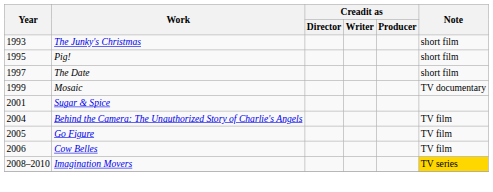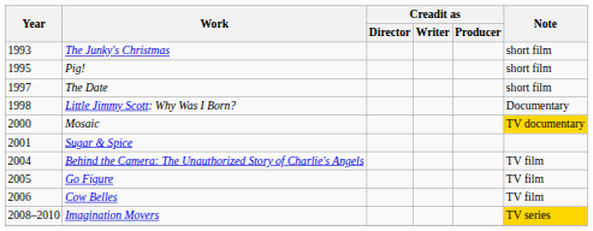 <table class="wikitable sortable">
 <tr>
 <th Rowspan=2>Year</th>
 <th rowspan=2>Work</th>
 <th colspan=3>Creadit as</th>
 <th rowspan=2>Note</th>
 </tr>
 <tr>
 <th>Director</th>
 <th>Writer</th>
 <th>Producer</th>
 </tr>
 <tr>
 <td>1993</td>
 <td><em><a href='#'>The Junky's Christmas</a></em></td>
 <td></td>
 <td></td>
 <td></td>
 <td>short film</td>
 </tr>
 <tr>
 <td>1995</td>
 <td><em>Pig!</em></td>
 <td></td>
 <td></td>
 <td></td>
 <td>short film</td>
 </tr>
 <tr>
 <td>1997</td>
 <td><em>The Date</em></td>
 <td></td>
 <td></td>
 <td></td>
 <td>short film</td>
 </tr>
 <tr>
-<td>1999</td>
+<td>1998</td>
+<td><em><a href='#'>Little Jimmy Scott</a>: Why Was I Born?</em></td>
+<td></td>
+<td></td>
+<td></td>
+<td>Documentary</td>
+</tr>
+<tr>
+<td>2000</td>
 <td><em>Mosaic</em></td>
 <td></td>
 <td></td>
 <td></td>
-<td>TV documentary</td>
+<td style="background: gold;">TV documentary</td>
 </tr>
 <tr>
 <td>2001</td>
 <td><em><a href='#'>Sugar & Spice</a></em></td>
 <td></td>
 <td></td>
 <td></td>
 <td></td>
 </tr>
 <tr>
 <td>2004</td>
 <td><em><a href='#'>Behind the Camera: The Unauthorized Story of Charlie's Angels</a></em></td>
 <td></td>
 <td></td>
 <td></td>
 <td>TV film</td>
 </tr>
 <tr>
 <td>2005</td>
 <td><em><a href='#'>Go Figure</a></em></td>
 <td></td>
 <td></td>
 <td></td>
 <td>TV film</td>
 </tr>
 <tr>
 <td>2006</td>
 <td><em><a href='#'>Cow Belles</a></em></td>
 <td></td>
 <td></td>
 <td></td>
 <td>TV film</td>
 </tr>
 <tr>
 <td>2008–2010</td>
 <td><em><a href='#'>Imagination Movers</a></em></td>
 <td></td>
 <td></td>
 <td></td>
 <td style="background: gold;">TV series</td>
 </tr>
 <tr>
 </tr>
 </table>
